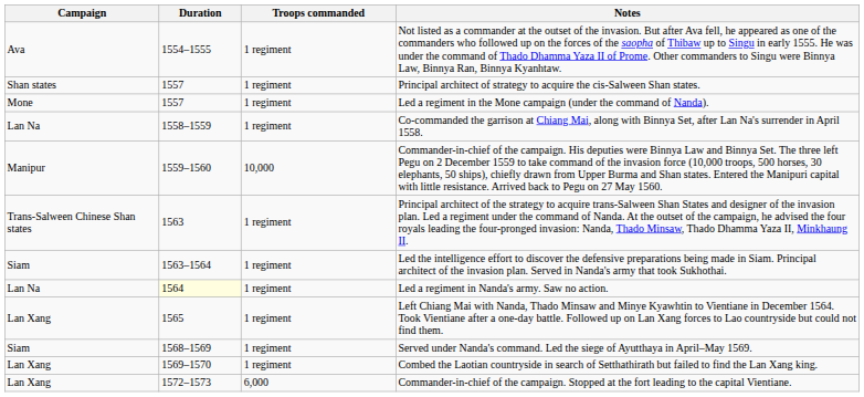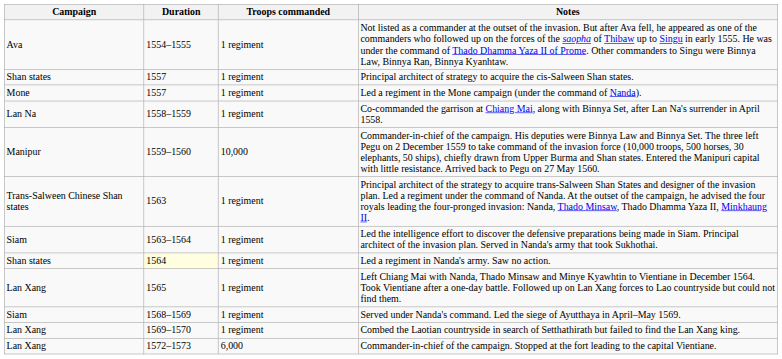 <table class="wikitable" border="1">
 <tr>
 <th width=10%>Campaign</th>
 <th width=5%>Duration</th>
 <th width=10%>Troops commanded</th>
 <th width=30%>Notes</th>
 </tr>
 <tr>
 <td>Ava</td>
 <td>1554–1555</td>
 <td>1 regiment</td>
 <td>Not listed as a commander at the outset of the invasion. But after Ava fell, he appeared as one of the commanders who followed up on the forces of the <em><a href='#'>saopha</a></em> of <a href='#'>Thibaw</a> up to <a href='#'>Singu</a> in early 1555. He was under the command of <a href='#'>Thado Dhamma Yaza II of Prome</a>. Other commanders to Singu were Binnya Law, Binnya Ran, Binnya Kyanhtaw.</td>
 </tr>
 <tr>
 <td>Shan states</td>
 <td>1557</td>
 <td>1 regiment</td>
 <td>Principal architect of strategy to acquire the cis-Salween Shan states.</td>
 </tr>
 <tr>
 <td>Mone</td>
 <td>1557</td>
 <td>1 regiment</td>
 <td>Led a regiment in the Mone campaign (under the command of <a href='#'>Nanda</a>).</td>
 </tr>
 <tr>
 <td>Lan Na</td>
 <td>1558–1559</td>
 <td>1 regiment</td>
 <td>Co-commanded the garrison at <a href='#'>Chiang Mai</a>, along with Binnya Set, after Lan Na's surrender in April 1558.</td>
 </tr>
 <tr>
 <td>Manipur</td>
 <td>1559–1560</td>
 <td>10,000</td>
 <td>Commander-in-chief of the campaign. His deputies were Binnya Law and Binnya Set. The three left Pegu on 2 December 1559 to take command of the invasion force (10,000 troops, 500 horses, 30 elephants, 50 ships), chiefly drawn from Upper Burma and Shan states. Entered the Manipuri capital with little resistance. Arrived back to Pegu on 27 May 1560.</td>
 </tr>
 <tr>
 <td>Trans-Salween Chinese Shan states</td>
 <td>1563</td>
 <td>1 regiment</td>
 <td>Principal architect of the strategy to acquire trans-Salween Shan States and designer of the invasion plan. Led a regiment under the command of Nanda. At the outset of the campaign, he advised the four royals leading the four-pronged invasion: Nanda, <a href='#'>Thado Minsaw</a>, Thado Dhamma Yaza II, <a href='#'>Minkhaung II</a>.</td>
 </tr>
 <tr>
 <td>Siam</td>
 <td>1563–1564</td>
 <td>1 regiment</td>
 <td>Led the intelligence effort to discover the defensive preparations being made in Siam. Principal architect of the invasion plan. Served in Nanda's army that took Sukhothai.</td>
 </tr>
 <tr>
-<td>Lan Na</td>
+<td>Shan states</td>
 <td style="background: lightyellow;">1564</td>
 <td>1 regiment</td>
 <td>Led a regiment in Nanda's army. Saw no action.</td>
 </tr>
 <tr>
 <td>Lan Xang</td>
 <td>1565</td>
 <td>1 regiment</td>
 <td>Left Chiang Mai with Nanda, Thado Minsaw and Minye Kyawhtin to Vientiane in December 1564. Took Vientiane after a one-day battle. Followed up on Lan Xang forces to Lao countryside but could not find them.</td>
 </tr>
 <tr>
 <td>Siam</td>
 <td>1568–1569</td>
 <td>1 regiment</td>
 <td>Served under Nanda's command. Led the siege of Ayutthaya in April–May 1569.</td>
 </tr>
 <tr>
 <td>Lan Xang</td>
 <td>1569–1570</td>
 <td>1 regiment</td>
 <td>Combed the Laotian countryside in search of Setthathirath but failed to find the Lan Xang king.</td>
 </tr>
 <tr>
 <td>Lan Xang</td>
 <td>1572–1573</td>
 <td>6,000</td>
 <td>Commander-in-chief of the campaign. Stopped at the fort leading to the capital Vientiane.</td>
 </tr>
 </table>
